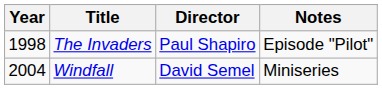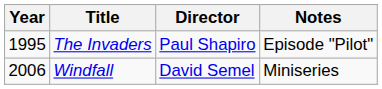 <table class="wikitable">
 <tr>
 <th>Year</th>
 <th>Title</th>
 <th>Director</th>
 <th>Notes</th>
 </tr>
 <tr>
-<td>1998</td>
+<td>1995</td>
 <td><em><a href='#'>The Invaders</a></em></td>
 <td><a href='#'>Paul Shapiro</a></td>
 <td>Episode "Pilot"</td>
 </tr>
 <tr>
-<td>2004</td>
+<td>2006</td>
 <td><em><a href='#'>Windfall</a></em></td>
 <td><a href='#'>David Semel</a></td>
 <td>Miniseries</td>
 </tr>
 </table>
